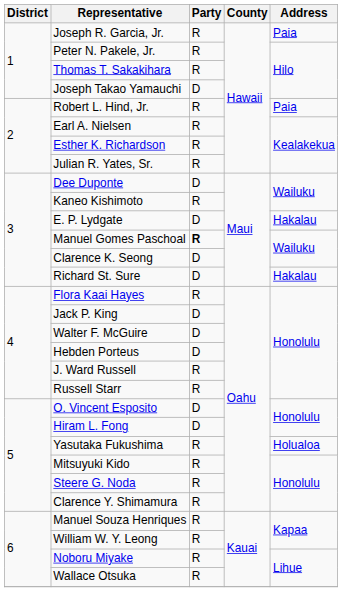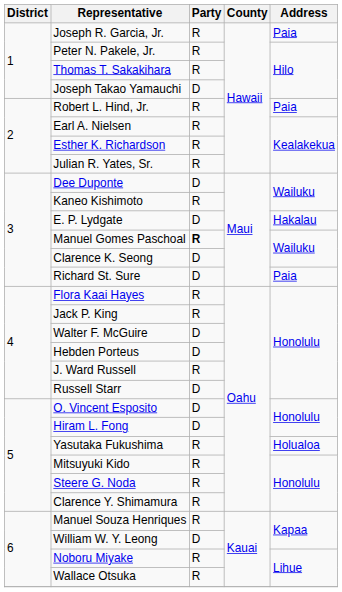 <table class= "sortable wikitable">
 <tr>
 <th>District</th>
 <th>Representative</th>
 <th>Party</th>
 <th>County</th>
 <th>Address</th>
 </tr>
 <tr>
 <td rowspan=4>1</td>
 <td>Joseph R. Garcia, Jr.</td>
 <td>R</td>
 <td rowspan=8><a href='#'>Hawaii</a></td>
 <td><a href='#'>Paia</a></td>
 </tr>
 <tr>
 <td>Peter N. Pakele, Jr.</td>
 <td>R</td>
 <td rowspan=3><a href='#'>Hilo</a></td>
 </tr>
 <tr>
 <td><a href='#'>Thomas T. Sakakihara</a></td>
 <td>R</td>
 </tr>
 <tr>
 <td>Joseph Takao Yamauchi</td>
 <td>D</td>
 </tr>
 <tr>
 <td rowspan=4>2</td>
 <td>Robert L. Hind, Jr.</td>
 <td>R</td>
 <td><a href='#'>Paia</a></td>
 </tr>
 <tr>
 <td>Earl A. Nielsen</td>
 <td>R</td>
 <td rowspan=3><a href='#'>Kealakekua</a></td>
 </tr>
 <tr>
 <td><a href='#'>Esther K. Richardson</a></td>
 <td>R</td>
 </tr>
 <tr>
 <td>Julian R. Yates, Sr.</td>
 <td>R</td>
 </tr>
 <tr>
 <td rowspan=6>3</td>
 <td><a href='#'>Dee Duponte</a></td>
 <td>D</td>
 <td rowspan=6><a href='#'>Maui</a></td>
 <td rowspan=2><a href='#'>Wailuku</a></td>
 </tr>
 <tr>
 <td>Kaneo Kishimoto</td>
 <td>R</td>
 </tr>
 <tr>
 <td>E. P. Lydgate</td>
 <td>D</td>
 <td><a href='#'>Hakalau</a></td>
 </tr>
 <tr>
 <td>Manuel Gomes Paschoal</td>
 <td><strong>R</strong></td>
 <td rowspan=2><a href='#'>Wailuku</a></td>
 </tr>
 <tr>
 <td>Clarence K. Seong</td>
 <td>D</td>
 </tr>
 <tr>
 <td>Richard St. Sure</td>
 <td>D</td>
-<td><a href='#'>Hakalau</a></td>
+<td><a href='#'>Paia</a></td>
 </tr>
 <tr>
 <td rowspan=6>4</td>
 <td><a href='#'>Flora Kaai Hayes</a></td>
 <td>R</td>
 <td rowspan=12><a href='#'>Oahu</a></td>
 <td rowspan=6><a href='#'>Honolulu</a></td>
 </tr>
 <tr>
 <td>Jack P. King</td>
-<td>D</td>
+<td>R</td>
 </tr>
 <tr>
 <td>Walter F. McGuire</td>
 <td>D</td>
 </tr>
 <tr>
 <td>Hebden Porteus</td>
 <td>D</td>
 </tr>
 <tr>
 <td>J. Ward Russell</td>
 <td>R</td>
 </tr>
 <tr>
 <td>Russell Starr</td>
-<td>R</td>
+<td>D</td>
 </tr>
 <tr>
 <td rowspan=6>5</td>
 <td><a href='#'>O. Vincent Esposito</a></td>
 <td>D</td>
 <td rowspan=2><a href='#'>Honolulu</a></td>
 </tr>
 <tr>
 <td><a href='#'>Hiram L. Fong</a></td>
 <td>D</td>
 </tr>
 <tr>
 <td>Yasutaka Fukushima</td>
 <td>R</td>
 <td><a href='#'>Holualoa</a></td>
 </tr>
 <tr>
 <td>Mitsuyuki Kido</td>
 <td>R</td>
 <td rowspan=3><a href='#'>Honolulu</a></td>
 </tr>
 <tr>
 <td><a href='#'>Steere G. Noda</a></td>
 <td>R</td>
 </tr>
 <tr>
 <td>Clarence Y. Shimamura</td>
 <td>R</td>
 </tr>
 <tr>
 <td rowspan=4>6</td>
 <td>Manuel Souza Henriques</td>
 <td>R</td>
 <td rowspan=4><a href='#'>Kauai</a></td>
 <td rowspan=2><a href='#'>Kapaa</a></td>
 </tr>
 <tr>
 <td>William W. Y. Leong</td>
-<td>R</td>
+<td>D</td>
 </tr>
 <tr>
 <td><a href='#'>Noboru Miyake</a></td>
 <td>R</td>
 <td rowspan=2><a href='#'>Lihue</a></td>
 </tr>
 <tr>
 <td>Wallace Otsuka</td>
 <td>R</td>
 </tr>
 <tr>
 </tr>
 </table>
